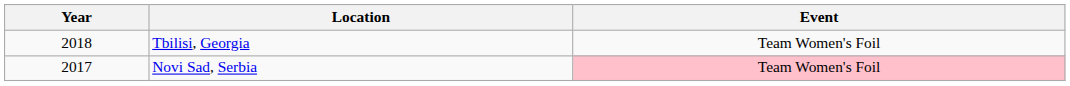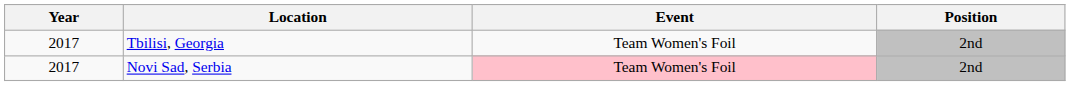 <table class="wikitable" width="50%" style="font-size:90%; text-align:center;">
 <tr>
 <th>Year</th>
 <th>Location</th>
 <th>Event</th>
+<th>Position</th>
 </tr>
 <tr>
-<td>2018</td>
+<td>2017</td>
 <td rowspan="1" align="left"> <a href='#'>Tbilisi</a>, <a href='#'>Georgia</a></td>
 <td>Team Women's Foil</td>
+<td bgcolor="silver">2nd</td>
 </tr>
 <tr>
 <td>2017</td>
 <td rowspan="1" align="left"> <a href='#'>Novi Sad</a>, <a href='#'>Serbia</a></td>
 <td style="background: pink;">Team Women's Foil</td>
+<td bgcolor="silver">2nd</td>
 </tr>
 </table>
